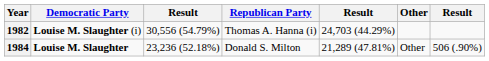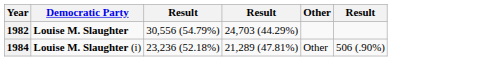 <table class="wikitable sortable plainrowheaders">
 <tr>
 <th scope="col">Year</th>
 <th scope="col"><a href='#'>Democratic Party</a></th>
 <th scope="col">Result</th>
-<th scope="col"><a href='#'>Republican Party</a></th>
 <th scope="col">Result</th>
 <th scope="col">Other</th>
 <th scope="col">Result</th>
 </tr>
 <tr>
 <th scope="row">1982</th>
-<td><strong>Louise M. Slaughter</strong> (i)</td>
+<td><strong>Louise M. Slaughter</strong></td>
 <td>30,556 (54.79%)</td>
-<td>Thomas A. Hanna (i)</td>
 <td>24,703 (44.29%)</td>
 <td></td>
 <td></td>
 </tr>
 <tr>
 <th scope="row">1984</th>
-<td><strong>Louise M. Slaughter</strong></td>
+<td><strong>Louise M. Slaughter</strong> (i)</td>
 <td>23,236 (52.18%)</td>
-<td>Donald S. Milton</td>
 <td>21,289 (47.81%)</td>
 <td>Other</td>
 <td>506 (.90%)</td>
 </tr>
 </table>
